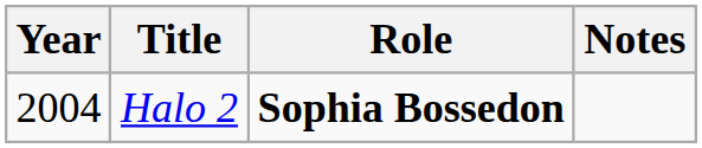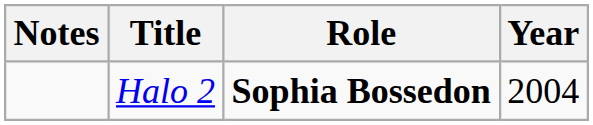 <table class="wikitable sortable">
 <tr>
-<th>Year</th>
+<th>Notes</th>
 <th>Title</th>
 <th>Role</th>
-<th>Notes</th>
+<th>Year</th>
 </tr>
 <tr>
-<td>2004</td>
+<td></td>
 <td><em><a href='#'>Halo 2</a></em></td>
 <td><strong>Sophia Bossedon</strong></td>
-<td></td>
+<td>2004</td>
 </tr>
 </table>
